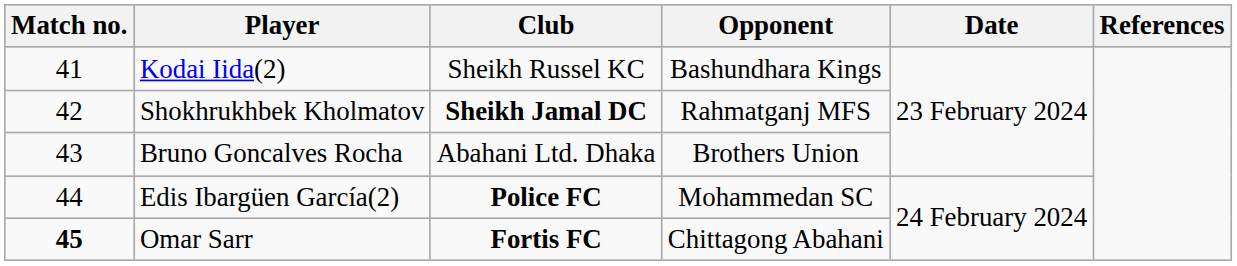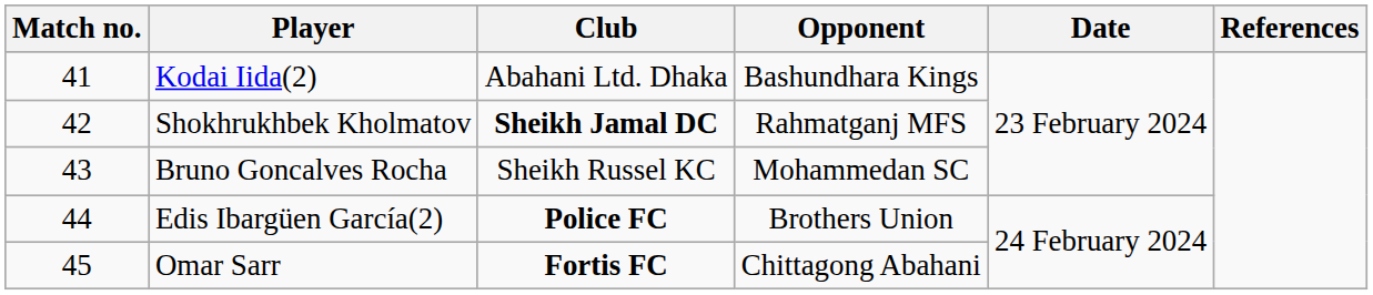 <table class="wikitable" style="text-align:center">
 <tr>
 <th>Match no.</th>
 <th>Player</th>
 <th>Club</th>
 <th>Opponent</th>
 <th>Date</th>
 <th><strong>References</strong></th>
 </tr>
 <tr>
 <td>41</td>
 <td align="left"> <a href='#'>Kodai Iida</a>(2)</td>
-<td>Sheikh Russel KC</td>
+<td>Abahani Ltd. Dhaka</td>
 <td>Bashundhara Kings</td>
 <td rowspan="3">23 February 2024</td>
 <td rowspan="5"></td>
 </tr>
 <tr>
 <td>42</td>
 <td align="left"> Shokhrukhbek Kholmatov</td>
 <td><strong>Sheikh Jamal DC</strong></td>
 <td>Rahmatganj MFS</td>
 </tr>
 <tr>
 <td>43</td>
 <td align="left"> Bruno Goncalves Rocha</td>
-<td>Abahani Ltd. Dhaka</td>
-<td>Brothers Union</td>
+<td>Sheikh Russel KC</td>
+<td>Mohammedan SC</td>
 </tr>
 <tr>
 <td>44</td>
 <td align="left"> Edis Ibargüen García(2)</td>
 <td><strong>Police FC</strong></td>
-<td>Mohammedan SC</td>
+<td>Brothers Union</td>
 <td rowspan="2">24 February 2024</td>
 </tr>
 <tr>
-<td><strong>45</strong></td>
+<td>45</td>
 <td align="left"> Omar Sarr</td>
 <td><strong>Fortis FC</strong></td>
 <td>Chittagong Abahani</td>
 </tr>
 </table>
